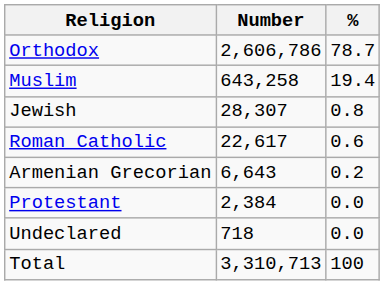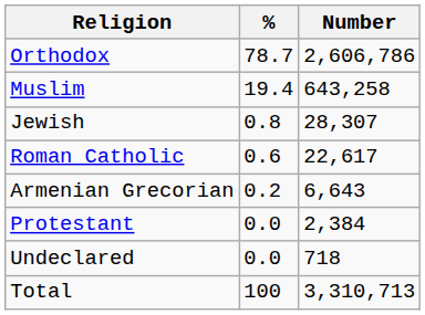 <table class="wikitable">
 <tr>
 <th>Religion</th>
+<th>%</th>
 <th>Number</th>
-<th>%</th>
 </tr>
 <tr>
 <td><a href='#'>Orthodox</a></td>
+<td>78.7</td>
 <td>2,606,786</td>
-<td>78.7</td>
 </tr>
 <tr>
 <td><a href='#'>Muslim</a></td>
+<td>19.4</td>
 <td>643,258</td>
-<td>19.4</td>
 </tr>
 <tr>
 <td>Jewish</td>
+<td>0.8</td>
 <td>28,307</td>
-<td>0.8</td>
 </tr>
 <tr>
 <td><a href='#'>Roman Catholic</a></td>
+<td>0.6</td>
 <td>22,617</td>
-<td>0.6</td>
 </tr>
 <tr>
 <td>Armenian Grecorian</td>
+<td>0.2</td>
 <td>6,643</td>
-<td>0.2</td>
 </tr>
 <tr>
 <td><a href='#'>Protestant</a></td>
+<td>0.0</td>
 <td>2,384</td>
-<td>0.0</td>
 </tr>
 <tr>
 <td>Undeclared</td>
+<td>0.0</td>
 <td>718</td>
-<td>0.0</td>
 </tr>
 <tr>
 <td>Total</td>
+<td>100</td>
 <td>3,310,713</td>
-<td>100</td>
 </tr>
 </table>
